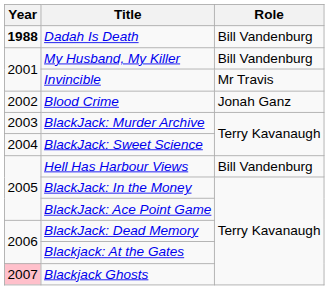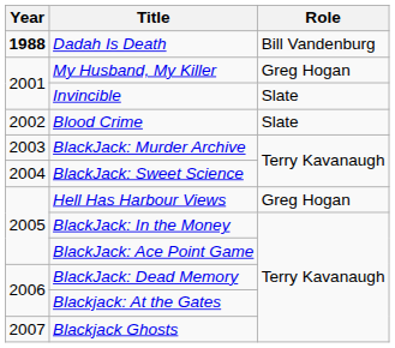 <table class="wikitable">
 <tr>
 <th>Year</th>
 <th>Title</th>
 <th>Role</th>
 </tr>
 <tr>
 <td><strong>1988</strong></td>
 <td><em><a href='#'>Dadah Is Death</a></em></td>
 <td>Bill Vandenburg</td>
 </tr>
 <tr>
 <td rowspan="2">2001</td>
 <td><em><a href='#'>My Husband, My Killer</a></em></td>
-<td>Bill Vandenburg</td>
+<td>Greg Hogan</td>
 </tr>
 <tr>
 <td><em><a href='#'>Invincible</a></em></td>
-<td>Mr Travis</td>
+<td>Slate</td>
 </tr>
 <tr>
 <td>2002</td>
 <td><em><a href='#'>Blood Crime</a></em></td>
-<td>Jonah Ganz</td>
+<td>Slate</td>
 </tr>
 <tr>
 <td>2003</td>
 <td><em><a href='#'>BlackJack: Murder Archive</a></em></td>
 <td rowspan=2>Terry Kavanaugh</td>
 </tr>
 <tr>
 <td>2004</td>
 <td><em><a href='#'>BlackJack: Sweet Science</a></em></td>
 </tr>
 <tr>
 <td rowspan="3">2005</td>
 <td><em><a href='#'>Hell Has Harbour Views</a></em></td>
-<td>Bill Vandenburg</td>
+<td>Greg Hogan</td>
 </tr>
 <tr>
 <td><em><a href='#'>BlackJack: In the Money</a></em></td>
 <td rowspan=5>Terry Kavanaugh</td>
 </tr>
 <tr>
 <td><em><a href='#'>BlackJack: Ace Point Game</a></em></td>
 </tr>
 <tr>
 <td rowspan="2">2006</td>
 <td><em><a href='#'>BlackJack: Dead Memory</a></em></td>
 </tr>
 <tr>
 <td><em><a href='#'>Blackjack: At the Gates</a></em></td>
 </tr>
 <tr>
-<td style="background: pink;">2007</td>
+<td>2007</td>
 <td><em><a href='#'>Blackjack Ghosts</a></em></td>
 </tr>
 </table>
